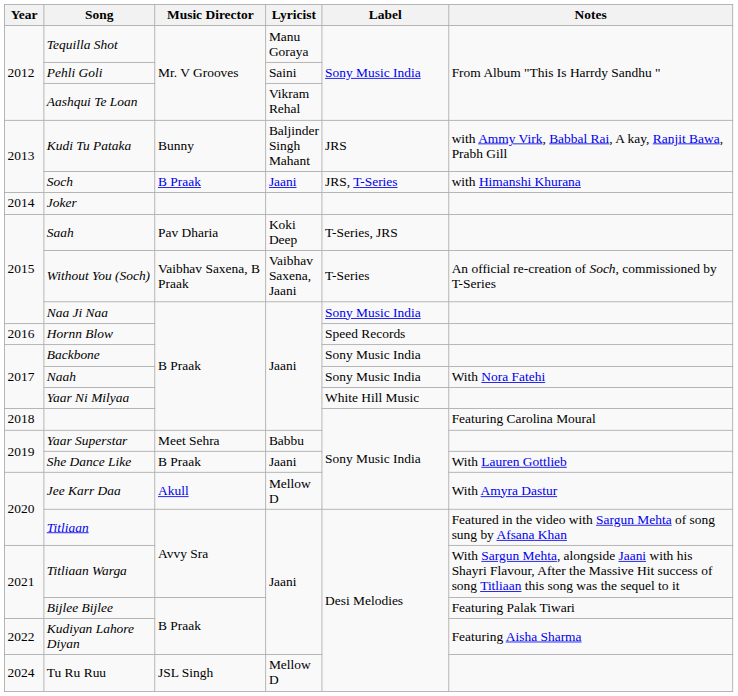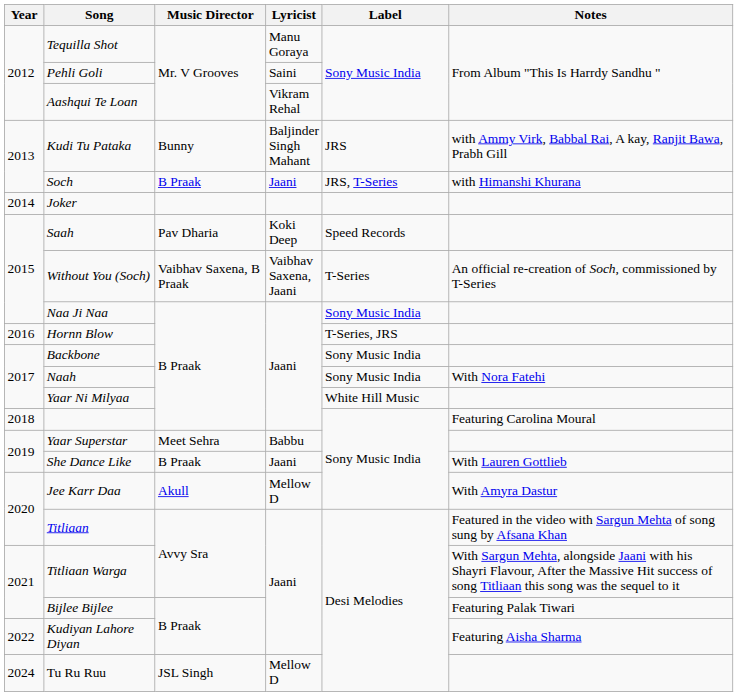 <table class="wikitable">
 <tr>
 <th style="width:40px;">Year</th>
 <th style="width:130px;">Song</th>
 <th style="width:130px;">Music Director</th>
 <th>Lyricist</th>
 <th style="width:150px;">Label</th>
 <th style="width:350px;">Notes</th>
 </tr>
 <tr>
 <td rowspan="3">2012</td>
 <td><em>Tequilla Shot</em></td>
 <td rowspan="3">Mr. V Grooves</td>
 <td>Manu Goraya</td>
 <td rowspan="3"><a href='#'>Sony Music India</a></td>
 <td rowspan="3">From Album "This Is Harrdy Sandhu "</td>
 </tr>
 <tr>
 <td><em>Pehli Goli</em></td>
 <td>Saini</td>
 </tr>
 <tr>
 <td><em>Aashqui Te Loan</em></td>
 <td>Vikram Rehal</td>
 </tr>
 <tr>
 <td rowspan="2">2013</td>
 <td><em>Kudi Tu Pataka</em></td>
 <td>Bunny</td>
 <td>Baljinder Singh Mahant</td>
 <td>JRS</td>
 <td>with <a href='#'>Ammy Virk</a>, <a href='#'>Babbal Rai</a>, A kay, <a href='#'>Ranjit Bawa</a>, Prabh Gill</td>
 </tr>
 <tr>
 <td><em>Soch</em></td>
 <td><a href='#'>B Praak</a></td>
 <td><a href='#'>Jaani</a></td>
 <td>JRS, <a href='#'>T-Series</a></td>
 <td>with <a href='#'>Himanshi Khurana</a></td>
 </tr>
 <tr>
 <td>2014</td>
 <td><em>Joker</em></td>
 <td></td>
 <td></td>
 <td></td>
 <td></td>
 </tr>
 <tr>
 <td rowspan="3">2015</td>
 <td><em>Saah</em></td>
 <td>Pav Dharia</td>
 <td>Koki Deep</td>
-<td>T-Series, JRS</td>
+<td>Speed Records</td>
 <td></td>
 </tr>
 <tr>
 <td><em>Without You (Soch)</em></td>
 <td>Vaibhav Saxena, B Praak</td>
 <td>Vaibhav Saxena, Jaani</td>
 <td>T-Series</td>
 <td>An official re-creation of <em>Soch</em>, commissioned by T-Series</td>
 </tr>
 <tr>
 <td><em>Naa Ji Naa</em></td>
 <td rowspan="6">B Praak</td>
 <td rowspan="6">Jaani</td>
 <td><a href='#'>Sony Music India</a></td>
 <td></td>
 </tr>
 <tr>
 <td>2016</td>
 <td><em>Hornn Blow</em></td>
-<td>Speed Records</td>
+<td>T-Series, JRS</td>
 <td></td>
 </tr>
 <tr>
 <td rowspan="3">2017</td>
 <td><em>Backbone</em></td>
 <td>Sony Music India</td>
 <td></td>
 </tr>
 <tr>
 <td><em>Naah</em></td>
 <td>Sony Music India</td>
 <td>With <a href='#'>Nora Fatehi</a></td>
 </tr>
 <tr>
 <td><em>Yaar Ni Milyaa</em></td>
 <td>White Hill Music</td>
 <td></td>
 </tr>
 <tr>
 <td>2018</td>
 <td></td>
 <td rowspan="4">Sony Music India</td>
 <td>Featuring Carolina Moural</td>
 </tr>
 <tr>
 <td rowspan="2">2019</td>
 <td><em>Yaar Superstar</em></td>
 <td>Meet Sehra</td>
 <td>Babbu</td>
 </tr>
 <tr>
 <td><em>She Dance Like</em></td>
 <td>B Praak</td>
 <td>Jaani</td>
 <td>With <a href='#'>Lauren Gottlieb</a></td>
 </tr>
 <tr>
 <td rowspan="2">2020</td>
 <td><em>Jee Karr Daa</em></td>
 <td><a href='#'>Akull</a></td>
 <td>Mellow D</td>
 <td>With <a href='#'>Amyra Dastur</a></td>
 </tr>
 <tr>
 <td><em><a href='#'>Titliaan</a></em></td>
 <td rowspan="2">Avvy Sra</td>
 <td rowspan="4">Jaani</td>
 <td rowspan="5">Desi Melodies</td>
 <td>Featured in the video with <a href='#'>Sargun Mehta</a> of song sung by <a href='#'>Afsana Khan</a></td>
 </tr>
 <tr>
 <td rowspan="2">2021</td>
 <td><em>Titliaan Warga </em></td>
 <td>With <a href='#'>Sargun Mehta</a>, alongside <a href='#'>Jaani</a> with his Shayri Flavour, After the Massive Hit success of song <a href='#'>Titliaan</a> this song was the sequel to it</td>
 </tr>
 <tr>
 <td><em>Bijlee Bijlee</em></td>
 <td rowspan="2">B Praak</td>
 <td>Featuring Palak Tiwari</td>
 </tr>
 <tr>
 <td>2022</td>
 <td><em>Kudiyan Lahore Diyan</em></td>
 <td>Featuring <a href='#'>Aisha Sharma</a></td>
 </tr>
 <tr>
 <td>2024</td>
 <td>Tu Ru Ruu</td>
 <td>JSL Singh</td>
 <td>Mellow D</td>
 </tr>
 </table>
